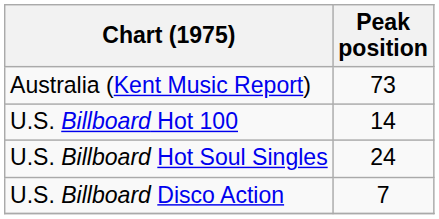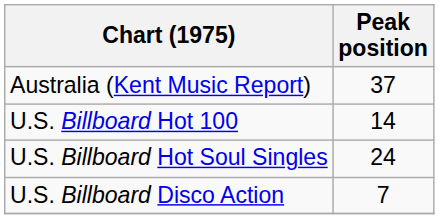 <table class="wikitable">
 <tr>
 <th>Chart (1975)</th>
 <th>Peak<br>position</th>
 </tr>
 <tr>
 <td>Australia (<a href='#'>Kent Music Report</a>)</td>
-<td align="center">73</td>
+<td align="center">37</td>
 </tr>
 <tr>
 <td>U.S. <a href='#'><em>Billboard</em> Hot 100</a></td>
 <td align="center">14</td>
 </tr>
 <tr>
 <td>U.S. <em>Billboard</em> <a href='#'>Hot Soul Singles</a></td>
 <td align="center">24</td>
 </tr>
 <tr>
 <td>U.S. <em>Billboard</em> <a href='#'>Disco Action</a></td>
 <td align="center">7</td>
 </tr>
 <tr>
 </tr>
 </table>
